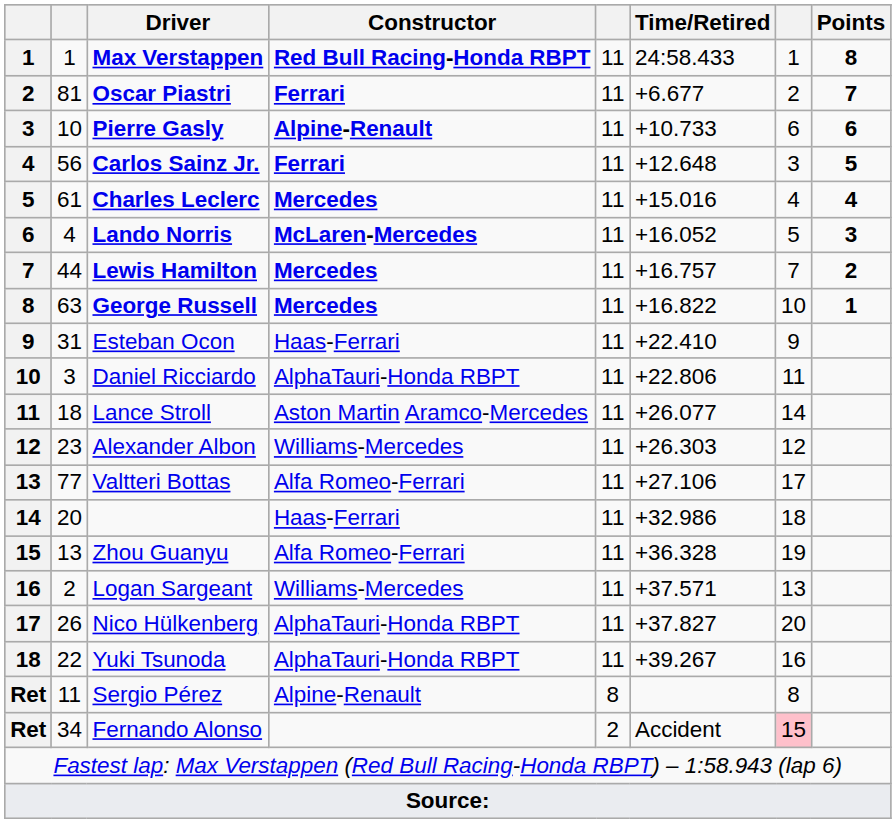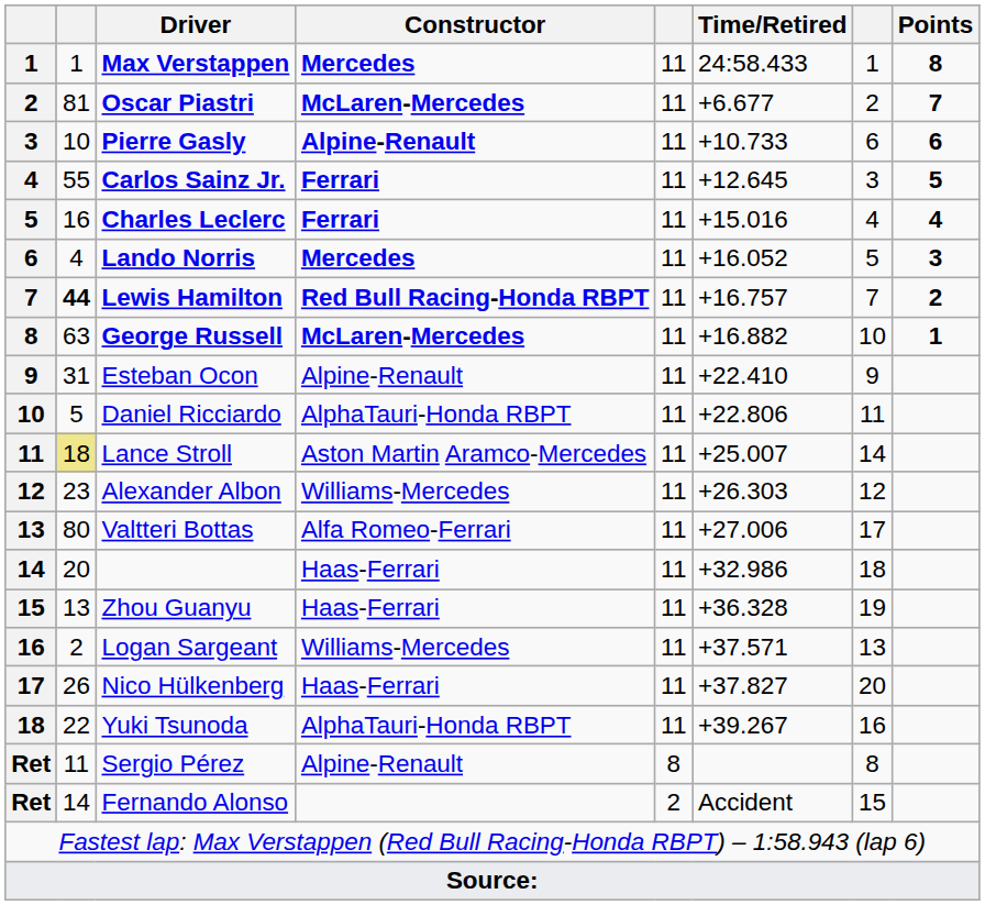 <table class="wikitable sortable" style="font-size: 85%;">
 <tr>
 <th scope="col"></th>
 <th scope="col"></th>
 <th scope="col">Driver</th>
 <th scope="col">Constructor</th>
 <th scope="col"></th>
 <th scope="col" class="unsortable">Time/Retired</th>
 <th scope="col"></th>
 <th scope="col">Points</th>
 </tr>
 <tr>
 <th scope="row">1</th>
 <td align="center">1</td>
 <td data-sort-value="ver"> <strong><a href='#'>Max Verstappen</a></strong></td>
-<td><strong><a href='#'>Red Bull Racing</a>-<a href='#'>Honda RBPT</a></strong></td>
+<td><strong><a href='#'>Mercedes</a></strong></td>
 <td align="center">11</td>
 <td>24:58.433</td>
 <td align="center">1</td>
 <td align="center"><strong>8</strong></td>
 </tr>
 <tr>
 <th scope="row">2</th>
 <td align="center">81</td>
 <td data-sort-value="pia"> <strong><a href='#'>Oscar Piastri</a></strong></td>
-<td><strong><a href='#'>Ferrari</a></strong></td>
+<td><strong><a href='#'>McLaren</a>-<a href='#'>Mercedes</a></strong></td>
 <td align="center">11</td>
 <td>+6.677</td>
 <td align="center">2</td>
 <td align="center"><strong>7</strong></td>
 </tr>
 <tr>
 <th scope="row">3</th>
 <td align="center">10</td>
 <td data-sort-value="gas"> <strong><a href='#'>Pierre Gasly</a></strong></td>
 <td><strong><a href='#'>Alpine</a>-<a href='#'>Renault</a></strong></td>
 <td align="center">11</td>
 <td>+10.733</td>
 <td align="center">6</td>
 <td align="center"><strong>6</strong></td>
 </tr>
 <tr>
 <th scope="row">4</th>
-<td align="center">56</td>
+<td align="center">55</td>
 <td data-sort-value="sai"> <strong><a href='#'>Carlos Sainz Jr.</a></strong></td>
 <td><strong><a href='#'>Ferrari</a></strong></td>
 <td align="center">11</td>
-<td>+12.648</td>
+<td>+12.645</td>
 <td align="center">3</td>
 <td align="center"><strong>5</strong></td>
 </tr>
 <tr>
 <th scope="row">5</th>
-<td align="center">61</td>
+<td align="center">16</td>
 <td data-sort-value="lec"> <strong><a href='#'>Charles Leclerc</a></strong></td>
-<td><strong><a href='#'>Mercedes</a></strong></td>
+<td><strong><a href='#'>Ferrari</a></strong></td>
 <td align="center">11</td>
 <td>+15.016</td>
 <td align="center">4</td>
 <td align="center"><strong>4</strong></td>
 </tr>
 <tr>
 <th scope="row">6</th>
 <td align="center">4</td>
 <td data-sort-value="nor"> <strong><a href='#'>Lando Norris</a></strong></td>
-<td><strong><a href='#'>McLaren</a>-<a href='#'>Mercedes</a></strong></td>
+<td><strong><a href='#'>Mercedes</a></strong></td>
 <td align="center">11</td>
 <td>+16.052</td>
 <td align="center">5</td>
 <td align="center"><strong>3</strong></td>
 </tr>
 <tr>
 <th scope="row">7</th>
-<td align="center">44</td>
+<td align="center"><strong>44</strong></td>
 <td data-sort-value="ham"> <strong><a href='#'>Lewis Hamilton</a></strong></td>
-<td><strong><a href='#'>Mercedes</a></strong></td>
+<td><strong><a href='#'>Red Bull Racing</a>-<a href='#'>Honda RBPT</a></strong></td>
 <td align="center">11</td>
 <td>+16.757</td>
 <td align="center">7</td>
 <td align="center"><strong>2</strong></td>
 </tr>
 <tr>
 <th scope="row">8</th>
 <td align="center">63</td>
 <td data-sort-value="rus"> <strong><a href='#'>George Russell</a></strong></td>
-<td><strong><a href='#'>Mercedes</a></strong></td>
+<td><strong><a href='#'>McLaren</a>-<a href='#'>Mercedes</a></strong></td>
 <td align="center">11</td>
-<td>+16.822</td>
+<td>+16.882</td>
 <td align="center">10</td>
 <td align="center"><strong>1</strong></td>
 </tr>
 <tr>
 <th scope="row">9</th>
 <td align="center">31</td>
 <td data-sort-value="oco"> <a href='#'>Esteban Ocon</a></td>
-<td><a href='#'>Haas</a>-<a href='#'>Ferrari</a></td>
+<td><a href='#'>Alpine</a>-<a href='#'>Renault</a></td>
 <td align="center">11</td>
 <td>+22.410</td>
 <td align="center">9</td>
 <td align="center"></td>
 </tr>
 <tr>
 <th scope="row">10</th>
-<td align="center">3</td>
+<td align="center">5</td>
 <td data-sort-value="ric"> <a href='#'>Daniel Ricciardo</a></td>
 <td><a href='#'>AlphaTauri</a>-<a href='#'>Honda RBPT</a></td>
 <td align="center">11</td>
 <td>+22.806</td>
 <td align="center">11</td>
 <td align="center"></td>
 </tr>
 <tr>
 <th scope="row">11</th>
-<td align="center">18</td>
+<td align="center" style="background: khaki;">18</td>
 <td data-sort-value="str"> <a href='#'>Lance Stroll</a></td>
 <td><a href='#'>Aston Martin</a> <a href='#'>Aramco</a>-<a href='#'>Mercedes</a></td>
 <td align="center">11</td>
-<td>+26.077</td>
+<td>+25.007</td>
 <td align="center">14</td>
 <td align="center"></td>
 </tr>
 <tr>
 <th scope="row">12</th>
 <td align="center">23</td>
 <td data-sort-value="alb"> <a href='#'>Alexander Albon</a></td>
 <td><a href='#'>Williams</a>-<a href='#'>Mercedes</a></td>
 <td align="center">11</td>
 <td>+26.303</td>
 <td align="center">12</td>
 <td align="center"></td>
 </tr>
 <tr>
 <th scope="row">13</th>
-<td align="center">77</td>
+<td align="center">80</td>
 <td data-sort-value="bot"> <a href='#'>Valtteri Bottas</a></td>
 <td><a href='#'>Alfa Romeo</a>-<a href='#'>Ferrari</a></td>
 <td align="center">11</td>
-<td>+27.106</td>
+<td>+27.006</td>
 <td align="center">17</td>
 <td align="center"></td>
 </tr>
 <tr>
 <th scope="row">14</th>
 <td align="center">20</td>
 <td data-sort-value="mag"></td>
 <td><a href='#'>Haas</a>-<a href='#'>Ferrari</a></td>
 <td align="center">11</td>
 <td>+32.986</td>
 <td align="center">18</td>
 <td align="center"></td>
 </tr>
 <tr>
 <th scope="row">15</th>
 <td align="center">13</td>
 <td data-sort-value="zho"> <a href='#'>Zhou Guanyu</a></td>
-<td><a href='#'>Alfa Romeo</a>-<a href='#'>Ferrari</a></td>
+<td><a href='#'>Haas</a>-<a href='#'>Ferrari</a></td>
 <td align="center">11</td>
 <td>+36.328</td>
 <td align="center">19</td>
 <td align="center"></td>
 </tr>
 <tr>
 <th scope="row">16</th>
 <td align="center">2</td>
 <td data-sort-value="sar"> <a href='#'>Logan Sargeant</a></td>
 <td><a href='#'>Williams</a>-<a href='#'>Mercedes</a></td>
 <td align="center">11</td>
 <td>+37.571</td>
 <td align="center">13</td>
 <td align="center"></td>
 </tr>
 <tr>
 <th scope="row">17</th>
 <td align="center">26</td>
 <td data-sort-value="hul"> <a href='#'>Nico Hülkenberg</a></td>
-<td><a href='#'>AlphaTauri</a>-<a href='#'>Honda RBPT</a></td>
+<td><a href='#'>Haas</a>-<a href='#'>Ferrari</a></td>
 <td align="center">11</td>
 <td>+37.827</td>
 <td align="center">20</td>
 <td align="center"></td>
 </tr>
 <tr>
 <th scope="row">18</th>
 <td align="center">22</td>
 <td data-sort-value="tsu"> <a href='#'>Yuki Tsunoda</a></td>
 <td><a href='#'>AlphaTauri</a>-<a href='#'>Honda RBPT</a></td>
 <td align="center">11</td>
 <td>+39.267</td>
 <td align="center">16</td>
 <td align="center"></td>
 </tr>
 <tr>
 <th scope="row">Ret</th>
 <td align="center">11</td>
 <td data-sort-value="per"> <a href='#'>Sergio Pérez</a></td>
 <td><a href='#'>Alpine</a>-<a href='#'>Renault</a></td>
 <td align="center">8</td>
 <td></td>
 <td align="center">8</td>
 <td align="center"></td>
 </tr>
 <tr>
 <th scope="row">Ret</th>
-<td align="center">34</td>
+<td align="center">14</td>
 <td data-sort-value="alo"> <a href='#'>Fernando Alonso</a></td>
 <td></td>
 <td align="center">2</td>
 <td>Accident</td>
-<td align="center" style="background: pink;">15</td>
+<td align="center">15</td>
 <td align="center"></td>
 </tr>
 <tr class="sortbottom">
 <td colspan="8" align="center"><em><a href='#'>Fastest lap</a>:</em>  <em><a href='#'>Max Verstappen</a> (<a href='#'>Red Bull Racing</a>-<a href='#'>Honda RBPT</a>) – 1:58.943 (lap 6)</em></td>
 </tr>
 <tr class="sortbottom">
 <td colspan="8" style="background-color:#EAECF0;text-align:center"><strong>Source:</strong></td>
 </tr>
 </table>
